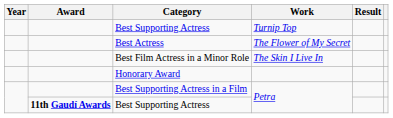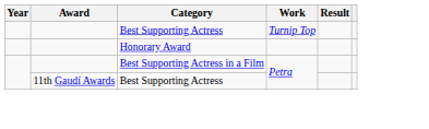 <table class="wikitable sortable plainrowheaders">
 <tr>
 <th>Year</th>
 <th>Award</th>
 <th>Category</th>
 <th>Work</th>
 <th>Result</th>
 <th scope="col" class="unsortable"></th>
 </tr>
 <tr>
 <td></td>
 <td></td>
 <td><a href='#'>Best Supporting Actress</a></td>
 <td><em><a href='#'>Turnip Top</a></em></td>
 <td></td>
 <td></td>
 </tr>
 <tr>
 <td></td>
 <td></td>
-<td><a href='#'>Best Actress</a></td>
-<td><em><a href='#'>The Flower of My Secret</a></em></td>
-<td></td>
-<td></td>
-</tr>
-<tr>
-<td></td>
-<td></td>
-<td>Best Film Actress in a Minor Role</td>
-<td><em><a href='#'>The Skin I Live In</a></em></td>
-<td></td>
-<td></td>
-</tr>
-<tr>
-<td></td>
-<td></td>
 <td><a href='#'>Honorary Award</a></td>
 <td></td>
 <td></td>
 <td></td>
 </tr>
 <tr>
 <td rowspan = "2"></td>
 <td></td>
 <td><a href='#'>Best Supporting Actress in a Film</a></td>
 <td rowspan = "2"><em><a href='#'>Petra</a></em></td>
 <td></td>
 <td></td>
 </tr>
 <tr>
-<td><strong>11th <a href='#'>Gaudí Awards</a></strong></td>
+<td>11th <a href='#'>Gaudí Awards</a></td>
 <td>Best Supporting Actress</td>
 <td></td>
 <td></td>
 </tr>
 </table>
